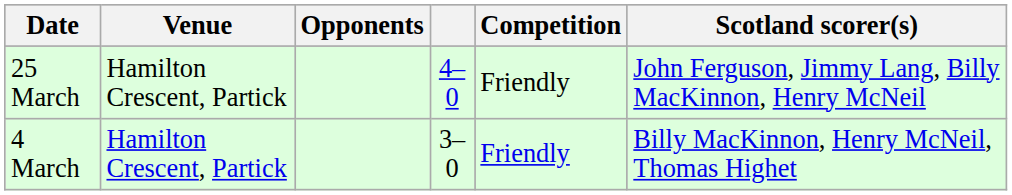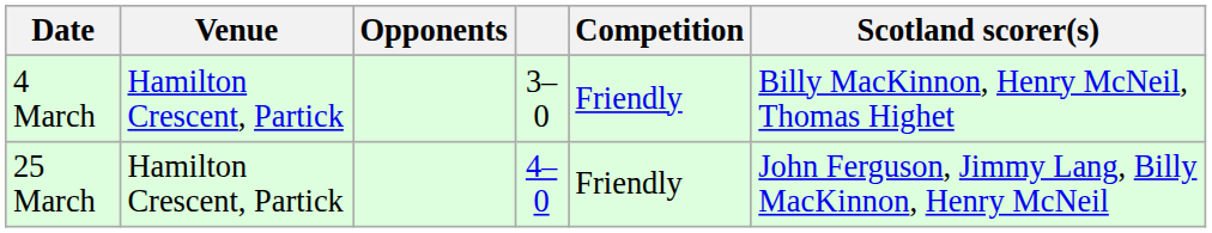 <table class="wikitable">
 <tr>
 <th>Date</th>
 <th>Venue</th>
 <th>Opponents</th>
 <th></th>
 <th>Competition</th>
 <th>Scotland scorer(s)</th>
 </tr>
 <tr bgcolor=#ddffdd>
+<td>4 March</td>
+<td><a href='#'>Hamilton Crescent</a>, <a href='#'>Partick</a></td>
+<td></td>
+<td align="center">3–0</td>
+<td><a href='#'>Friendly</a></td>
+<td><a href='#'>Billy MacKinnon</a>, <a href='#'>Henry McNeil</a>, <a href='#'>Thomas Highet</a></td>
+</tr>
+<tr bgcolor=#ddffdd>
 <td>25 March</td>
 <td>Hamilton Crescent, Partick</td>
 <td></td>
 <td align="center"><a href='#'>4–0</a></td>
 <td>Friendly</td>
 <td><a href='#'>John Ferguson</a>, <a href='#'>Jimmy Lang</a>, <a href='#'>Billy MacKinnon</a>, <a href='#'>Henry McNeil</a></td>
 </tr>
-<tr bgcolor=#ddffdd>
-<td>4 March</td>
-<td><a href='#'>Hamilton Crescent</a>, <a href='#'>Partick</a></td>
-<td></td>
-<td align="center">3–0</td>
-<td><a href='#'>Friendly</a></td>
-<td><a href='#'>Billy MacKinnon</a>, <a href='#'>Henry McNeil</a>, <a href='#'>Thomas Highet</a></td>
-</tr>
 </table>
